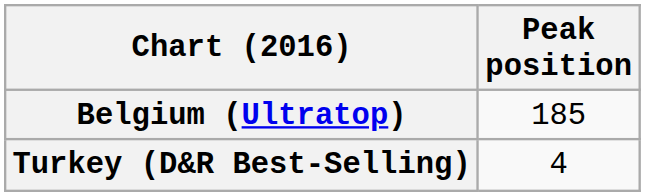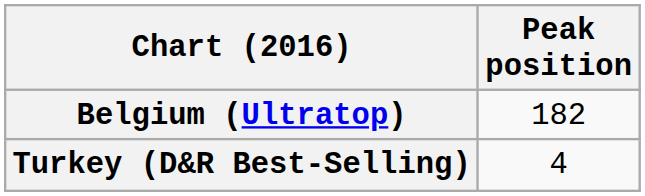 <table class="wikitable plainrowheaders sortable" style="text-align:center;" border="1">
 <tr>
 <th scope="col">Chart (2016)</th>
 <th scope="col">Peak<br>position</th>
 </tr>
 <tr>
 <th scope="row">Belgium (<a href='#'>Ultratop</a>)</th>
-<td>185</td>
+<td>182</td>
 </tr>
 <tr>
 <th scope="row">Turkey (D&R Best-Selling)</th>
 <td>4</td>
 </tr>
 </table>
